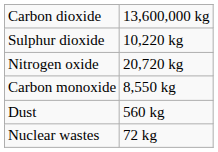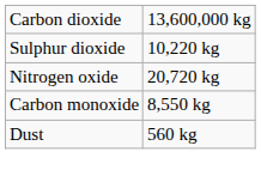 <table class="wikitable">
 <tr>
 <td>Carbon dioxide</td>
 <td>13,600,000 kg</td>
 </tr>
 <tr>
 <td>Sulphur dioxide</td>
 <td>10,220 kg</td>
 </tr>
 <tr>
 <td>Nitrogen oxide</td>
 <td>20,720 kg</td>
 </tr>
 <tr>
 <td>Carbon monoxide</td>
 <td>8,550 kg</td>
 </tr>
 <tr>
 <td>Dust</td>
 <td>560 kg</td>
 </tr>
-<tr>
-<td>Nuclear wastes</td>
-<td>72 kg</td>
-</tr>
 </table>
